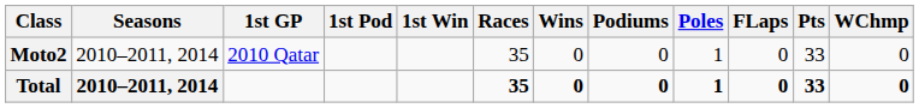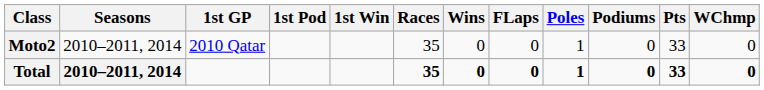 <table class="wikitable">
 <tr>
 <th>Class</th>
 <th>Seasons</th>
 <th>1st GP</th>
 <th>1st Pod</th>
 <th>1st Win</th>
 <th>Races</th>
 <th>Wins</th>
+<th>FLaps</th>
+<th><a href='#'>Poles</a></th>
 <th>Podiums</th>
-<th><a href='#'>Poles</a></th>
-<th>FLaps</th>
 <th>Pts</th>
 <th>WChmp</th>
 </tr>
 <tr align="right">
 <th>Moto2</th>
 <td>2010–2011, 2014</td>
 <td align="left"><a href='#'>2010 Qatar</a></td>
 <td align="left"></td>
 <td align="left"></td>
 <td>35</td>
 <td>0</td>
 <td>0</td>
 <td>1</td>
 <td>0</td>
 <td>33</td>
 <td>0</td>
 </tr>
 <tr align="right">
 <th>Total</th>
 <th>2010–2011, 2014</th>
 <td></td>
 <td></td>
 <td></td>
 <td><strong>35</strong></td>
 <td><strong>0</strong></td>
 <td><strong>0</strong></td>
 <td><strong>1</strong></td>
 <td><strong>0</strong></td>
 <td><strong>33</strong></td>
 <td><strong>0</strong></td>
 </tr>
 </table>
